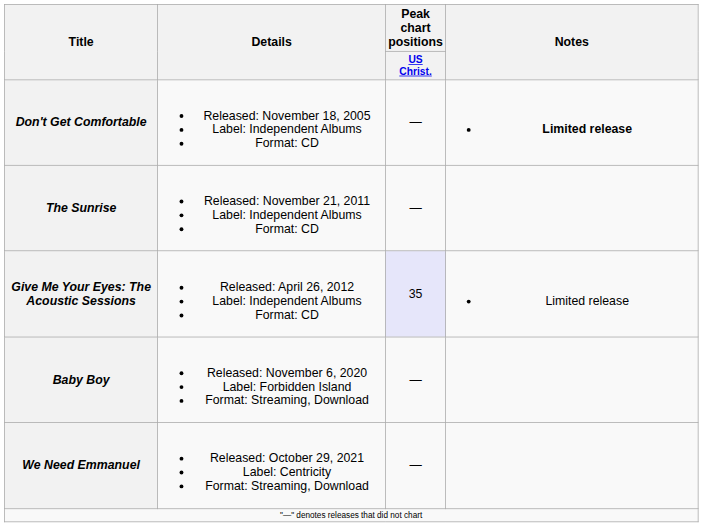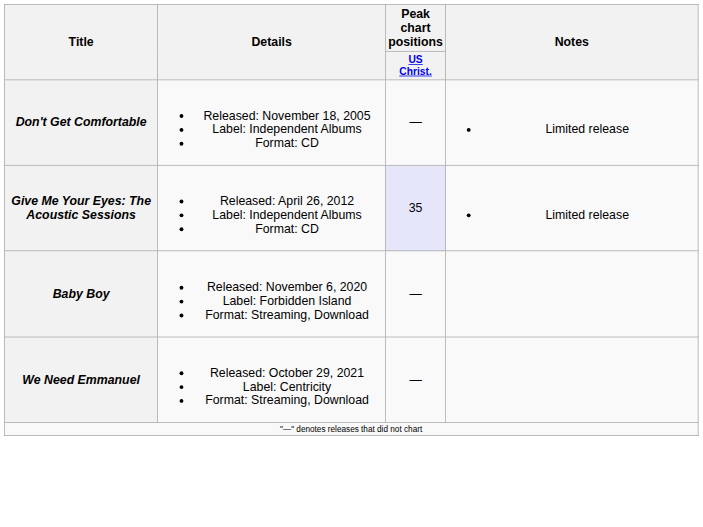 <table class="wikitable plainrowheaders" style="text-align:center;">
 <tr>
 <th rowspan="2" style="width:12em;">Title</th>
 <th rowspan="2" style="width:18em;">Details</th>
 <th>Peak chart positions</th>
 <th rowspan="2" style="width:20em;">Notes</th>
 </tr>
 <tr style="font-size:smaller;">
 <th style="width:35px;"><a href='#'>US<br>Christ.</a><br></th>
 </tr>
 <tr>
 <th scope="row"><em>Don't Get Comfortable</em></th>
 <td><br><ul><li>Released: November 18, 2005</li><li>Label: Independent Albums</li><li>Format: CD</li></ul></td>
 <td>—</td>
-<td><strong><br><ul><li>Limited release</li></ul></strong></td>
-</tr>
-<tr>
-<th scope="row"><em>The Sunrise</em></th>
-<td><br><ul><li>Released: November 21, 2011</li><li>Label: Independent Albums</li><li>Format: CD</li></ul></td>
-<td>—</td>
-<td></td>
+<td><br><ul><li>Limited release</li></ul></td>
 </tr>
 <tr>
 <th scope="row"><em>Give Me Your Eyes: The Acoustic Sessions</em></th>
 <td><br><ul><li>Released: April 26, 2012</li><li>Label: Independent Albums</li><li>Format: CD</li></ul></td>
 <td style="background: lavender;">35</td>
 <td><br><ul><li>Limited release</li></ul></td>
 </tr>
 <tr>
 <th scope="row"><em>Baby Boy</em></th>
 <td><br><ul><li>Released: November 6, 2020</li><li>Label: Forbidden Island</li><li>Format: Streaming, Download</li></ul></td>
 <td>—</td>
 <td></td>
 </tr>
 <tr>
 <th scope="row"><em>We Need Emmanuel</em></th>
 <td><br><ul><li>Released: October 29, 2021</li><li>Label: Centricity</li><li>Format: Streaming, Download</li></ul></td>
 <td>—</td>
 <td></td>
 </tr>
 <tr>
 <td colspan="4" style="font-size:8pt">"—" denotes releases that did not chart</td>
 </tr>
 </table>
